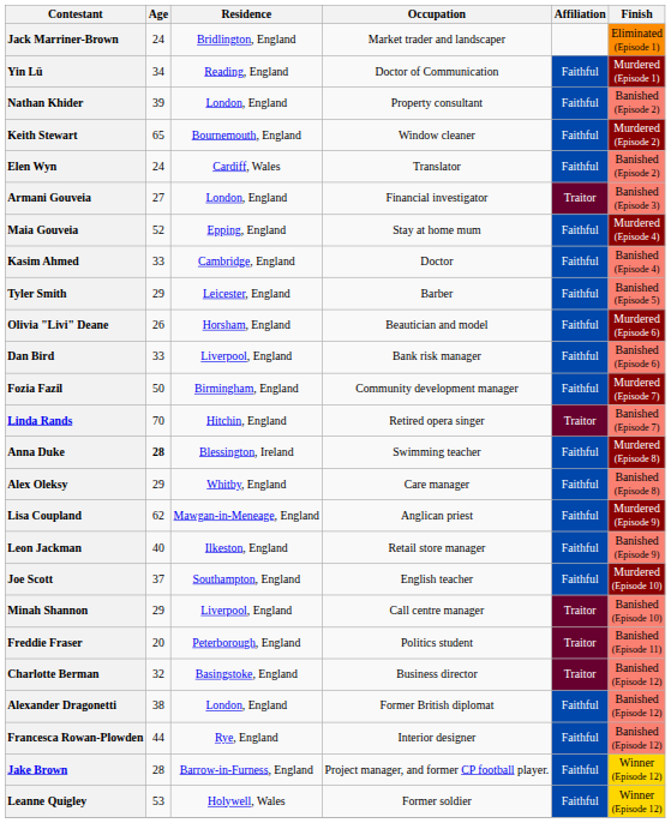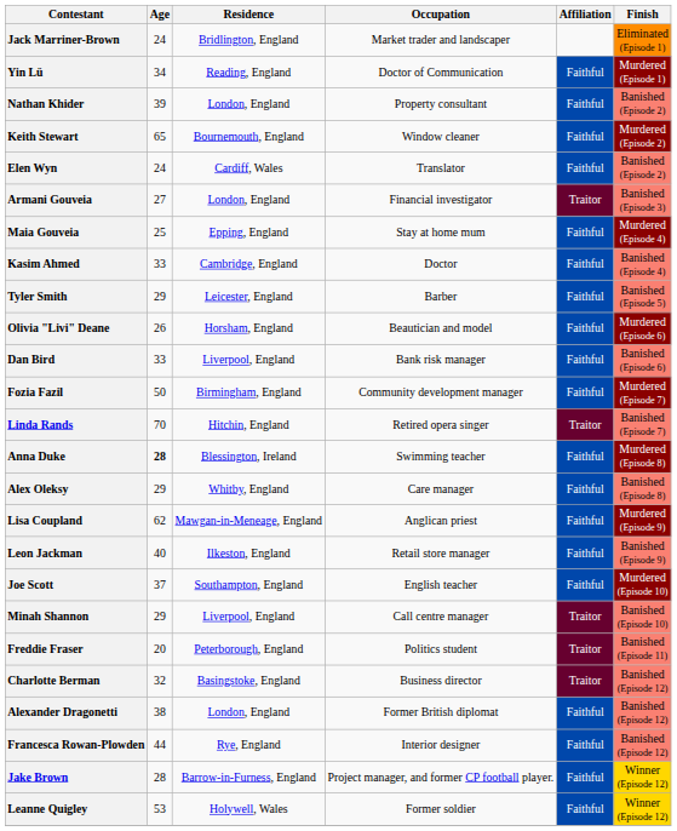 <table class="wikitable sortable" style="margin:auto; text-align:center">
 <tr>
 <th scope="col">Contestant</th>
 <th scope="col">Age</th>
 <th scope="col">Residence</th>
 <th scope="col">Occupation</th>
 <th>Affiliation</th>
 <th>Finish</th>
 </tr>
 <tr>
 <th style="text-align:left">Jack Marriner-Brown</th>
 <td>24</td>
 <td><a href='#'>Bridlington</a>, England</td>
 <td>Market trader and landscaper</td>
 <td></td>
 <td bgcolor="FF8C00">Eliminated<br><small>(Episode 1)</small></td>
 </tr>
 <tr>
 <th style="text-align:left">Yin Lü</th>
 <td>34</td>
 <td><a href='#'>Reading</a>, England</td>
 <td>Doctor of Communication</td>
 <td bgcolor="#0047AB" span style="color:#FFFFFF">Faithful</td>
 <td style="background:darkred; color:white">Murdered<br><small>(Episode 1)</small></td>
 </tr>
 <tr>
 <th style="text-align:left">Nathan Khider</th>
 <td>39</td>
 <td><a href='#'>London</a>, England</td>
 <td>Property consultant</td>
 <td bgcolor="#0047AB" span style="color:#FFFFFF">Faithful</td>
 <td style="background:salmon">Banished<br><small>(Episode 2)</small></td>
 </tr>
 <tr>
 <th style="text-align:left">Keith Stewart</th>
 <td>65</td>
 <td><a href='#'>Bournemouth</a>, England</td>
 <td>Window cleaner</td>
 <td bgcolor="#0047AB" span style="color:#FFFFFF">Faithful</td>
 <td style="background:darkred; color:white">Murdered<br><small>(Episode 2)</small></td>
 </tr>
 <tr>
 <th style="text-align:left">Elen Wyn</th>
 <td>24</td>
 <td><a href='#'>Cardiff</a>, Wales</td>
 <td>Translator</td>
 <td bgcolor="#0047AB" span style="color:#FFFFFF">Faithful</td>
 <td style="background:salmon">Banished<br><small>(Episode 2)</small></td>
 </tr>
 <tr>
 <th style="text-align:left">Armani Gouveia</th>
 <td>27</td>
 <td><a href='#'>London</a>, England</td>
 <td>Financial investigator</td>
 <td bgcolor="#67002F" span style="color:#FFFFFF">Traitor</td>
 <td style="background:salmon">Banished<br><small>(Episode 3)</small></td>
 </tr>
 <tr>
 <th style="text-align:left">Maia Gouveia</th>
-<td>52</td>
+<td>25</td>
 <td><a href='#'>Epping</a>, England</td>
 <td>Stay at home mum</td>
 <td bgcolor="#0047AB" span style="color:#FFFFFF">Faithful</td>
 <td style="background:darkred; color:white">Murdered<br><small>(Episode 4)</small></td>
 </tr>
 <tr>
 <th style="text-align:left">Kasim Ahmed</th>
 <td>33</td>
 <td><a href='#'>Cambridge</a>, England</td>
 <td>Doctor</td>
 <td bgcolor="#0047AB" span style="color:#FFFFFF">Faithful</td>
 <td style="background:salmon">Banished<br><small>(Episode 4)</small></td>
 </tr>
 <tr>
 <th style="text-align:left">Tyler Smith</th>
 <td>29</td>
 <td><a href='#'>Leicester</a>, England</td>
 <td>Barber</td>
 <td bgcolor="#0047AB" span style="color:#FFFFFF">Faithful</td>
 <td style="background:salmon">Banished<br><small>(Episode 5)</small></td>
 </tr>
 <tr>
 <th style="text-align:left">Olivia "Livi" Deane</th>
 <td>26</td>
 <td><a href='#'>Horsham</a>, England</td>
 <td>Beautician and model</td>
 <td bgcolor="#0047AB" span style="color:#FFFFFF">Faithful</td>
 <td style="background:darkred; color:white">Murdered<br><small>(Episode 6)</small></td>
 </tr>
 <tr>
 <th style="text-align:left">Dan Bird</th>
 <td>33</td>
 <td><a href='#'>Liverpool</a>, England</td>
 <td>Bank risk manager</td>
 <td bgcolor="#0047AB" span style="color:#FFFFFF">Faithful</td>
 <td style="background:salmon">Banished<br><small>(Episode 6)</small></td>
 </tr>
 <tr>
 <th style="text-align:left">Fozia Fazil</th>
 <td>50</td>
 <td><a href='#'>Birmingham</a>, England</td>
 <td>Community development manager</td>
 <td bgcolor="#0047AB" span style="color:#FFFFFF">Faithful</td>
 <td style="background:darkred; color:white">Murdered<br><small>(Episode 7)</small></td>
 </tr>
 <tr>
 <th style="text-align:left"><a href='#'>Linda Rands</a></th>
 <td>70</td>
 <td><a href='#'>Hitchin</a>, England</td>
 <td>Retired opera singer</td>
 <td bgcolor="#67002F" span style="color:#FFFFFF">Traitor</td>
 <td style="background:salmon">Banished<br><small>(Episode 7)</small></td>
 </tr>
 <tr>
 <th style="text-align:left">Anna Duke</th>
 <td><strong>28</strong></td>
 <td><a href='#'>Blessington</a>, Ireland</td>
 <td>Swimming teacher</td>
 <td bgcolor="#0047AB" span style="color:#FFFFFF">Faithful</td>
 <td style="background:darkred; color:white">Murdered<br><small>(Episode 8)</small></td>
 </tr>
 <tr>
 <th style="text-align:left">Alex Oleksy</th>
 <td>29</td>
 <td><a href='#'>Whitby</a>, England</td>
 <td>Care manager</td>
 <td bgcolor="#0047AB" span style="color:#FFFFFF">Faithful</td>
 <td style="background:salmon">Banished<br><small>(Episode 8)</small></td>
 </tr>
 <tr>
 <th style="text-align:left">Lisa Coupland</th>
 <td>62</td>
 <td><a href='#'>Mawgan-in-Meneage</a>, England</td>
 <td>Anglican priest</td>
 <td bgcolor="#0047AB" span style="color:#FFFFFF">Faithful</td>
 <td style="background:darkred; color:white">Murdered<br><small>(Episode 9)</small></td>
 </tr>
 <tr>
 <th style="text-align:left">Leon Jackman</th>
 <td>40</td>
 <td><a href='#'>Ilkeston</a>, England</td>
 <td>Retail store manager</td>
 <td bgcolor="#0047AB" span style="color:#FFFFFF">Faithful</td>
 <td style="background:salmon">Banished<br><small>(Episode 9)</small></td>
 </tr>
 <tr>
 <th style="text-align:left">Joe Scott</th>
 <td>37</td>
 <td><a href='#'>Southampton</a>, England</td>
 <td>English teacher</td>
 <td bgcolor="#0047AB" span style="color:#FFFFFF">Faithful</td>
 <td style="background:darkred; color:white">Murdered<br><small>(Episode 10)</small></td>
 </tr>
 <tr>
 <th style="text-align:left">Minah Shannon</th>
 <td>29</td>
 <td><a href='#'>Liverpool</a>, England</td>
 <td>Call centre manager</td>
 <td bgcolor="#67002F" span style="color:#FFFFFF">Traitor</td>
 <td style="background:salmon">Banished<br><small>(Episode 10)</small></td>
 </tr>
 <tr>
 <th style="text-align:left">Freddie Fraser</th>
 <td>20</td>
 <td><a href='#'>Peterborough</a>, England</td>
 <td>Politics student</td>
 <td bgcolor="#67002F" span style="color:#FFFFFF">Traitor</td>
 <td style="background:salmon">Banished<br><small>(Episode 11)</small></td>
 </tr>
 <tr>
 <th style="text-align:left">Charlotte Berman</th>
 <td>32</td>
 <td><a href='#'>Basingstoke</a>, England</td>
 <td>Business director</td>
 <td bgcolor="#67002F" span style="color:#FFFFFF">Traitor</td>
 <td style="background:salmon">Banished<br><small>(Episode 12)</small></td>
 </tr>
 <tr>
 <th style="text-align:left">Alexander Dragonetti</th>
 <td>38</td>
 <td><a href='#'>London</a>, England</td>
 <td>Former British diplomat</td>
 <td bgcolor="#0047AB" span style="color:#FFFFFF">Faithful</td>
 <td style="background:salmon">Banished<br><small>(Episode 12)</small></td>
 </tr>
 <tr>
 <th style="text-align:left">Francesca Rowan-Plowden</th>
 <td>44</td>
 <td><a href='#'>Rye</a>, England</td>
 <td>Interior designer</td>
 <td bgcolor="#0047AB" span style="color:#FFFFFF">Faithful</td>
 <td style="background:salmon">Banished<br><small>(Episode 12)</small></td>
 </tr>
 <tr>
 <th style="text-align:left"><a href='#'>Jake Brown</a></th>
 <td>28</td>
 <td><a href='#'>Barrow-in-Furness</a>, England</td>
 <td>Project manager, and former <a href='#'>CP football</a> player.</td>
 <td bgcolor="#0047AB" span style="color:#FFFFFF">Faithful</td>
 <td style="background:gold">Winner<br><small>(Episode 12)</small></td>
 </tr>
 <tr>
 <th style="text-align:left">Leanne Quigley</th>
 <td>53</td>
 <td><a href='#'>Holywell</a>, Wales</td>
 <td>Former soldier</td>
 <td bgcolor="#0047AB" span style="color:#FFFFFF">Faithful</td>
 <td style="background:gold">Winner<br><small>(Episode 12)</small></td>
 </tr>
 <tr>
 </tr>
 </table>
